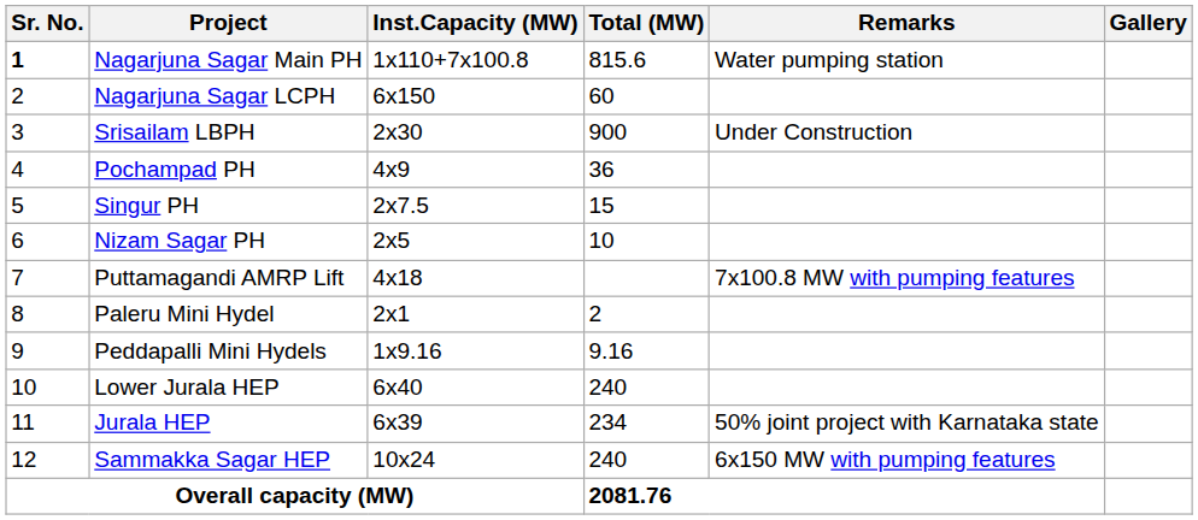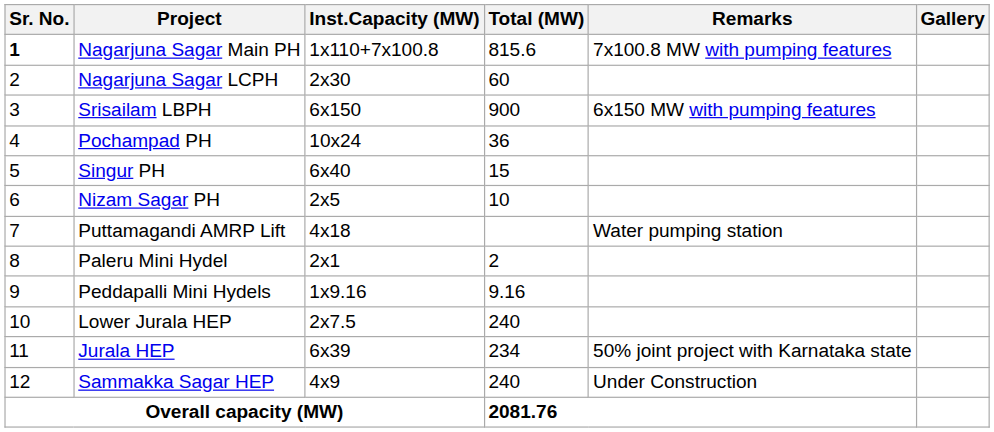 <table class="wikitable sortable" style="margin:1em auto; background:white;">
 <tr style="text-align:left;">
 <th>Sr. No.</th>
 <th>Project</th>
 <th>Inst.Capacity (MW)</th>
 <th>Total (MW)</th>
 <th>Remarks</th>
 <th>Gallery</th>
 </tr>
 <tr>
 <td><strong>1</strong></td>
 <td><a href='#'>Nagarjuna Sagar</a> Main PH</td>
 <td>1x110+7x100.8</td>
 <td>815.6</td>
-<td>Water pumping station</td>
+<td>7x100.8 MW <a href='#'>with pumping features</a></td>
 <td></td>
 </tr>
 <tr>
 <td>2</td>
 <td><a href='#'>Nagarjuna Sagar</a> LCPH</td>
-<td>6x150</td>
+<td>2x30</td>
 <td>60</td>
 <td></td>
 <td></td>
 </tr>
 <tr>
 <td>3</td>
 <td><a href='#'>Srisailam</a> LBPH</td>
-<td>2x30</td>
+<td>6x150</td>
 <td>900</td>
-<td>Under Construction</td>
+<td>6x150 MW <a href='#'>with pumping features</a></td>
 <td></td>
 </tr>
 <tr>
 <td>4</td>
 <td><a href='#'>Pochampad</a> PH</td>
-<td>4x9</td>
+<td>10x24</td>
 <td>36</td>
 <td></td>
 <td></td>
 </tr>
 <tr>
 <td>5</td>
 <td><a href='#'>Singur</a> PH</td>
-<td>2x7.5</td>
+<td>6x40</td>
 <td>15</td>
 <td></td>
 <td></td>
 </tr>
 <tr>
 <td>6</td>
 <td><a href='#'>Nizam Sagar</a> PH</td>
 <td>2x5</td>
 <td>10</td>
 <td></td>
 <td></td>
 </tr>
 <tr>
 <td>7</td>
 <td>Puttamagandi AMRP Lift</td>
 <td>4x18</td>
 <td></td>
-<td>7x100.8 MW <a href='#'>with pumping features</a></td>
+<td>Water pumping station</td>
 <td></td>
 </tr>
 <tr>
 <td>8</td>
 <td>Paleru Mini Hydel</td>
 <td>2x1</td>
 <td>2</td>
 <td></td>
 <td></td>
 </tr>
 <tr>
 <td>9</td>
 <td>Peddapalli Mini Hydels</td>
 <td>1x9.16</td>
 <td>9.16</td>
 <td></td>
 <td></td>
 </tr>
 <tr>
 <td>10</td>
 <td>Lower Jurala HEP</td>
-<td>6x40</td>
+<td>2x7.5</td>
 <td>240</td>
 <td></td>
 <td></td>
 </tr>
 <tr>
 <td>11</td>
 <td><a href='#'>Jurala HEP</a></td>
 <td>6x39</td>
 <td>234</td>
 <td>50% joint project with Karnataka state</td>
 <td></td>
 </tr>
 <tr>
 <td>12</td>
 <td><a href='#'>Sammakka Sagar HEP</a></td>
-<td>10x24</td>
+<td>4x9</td>
 <td>240</td>
-<td>6x150 MW <a href='#'>with pumping features</a></td>
+<td>Under Construction</td>
 <td></td>
 </tr>
 <tr>
 <td colspan="3" style="text-align:center;"><strong>Overall capacity (MW)</strong></td>
 <td colspan="2"><strong>2081.76</strong></td>
 <td></td>
 </tr>
 </table>
